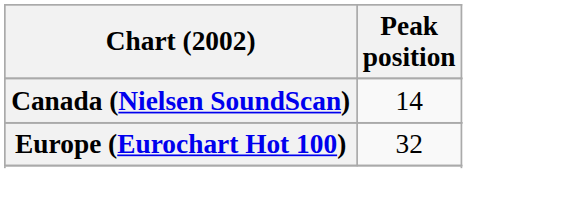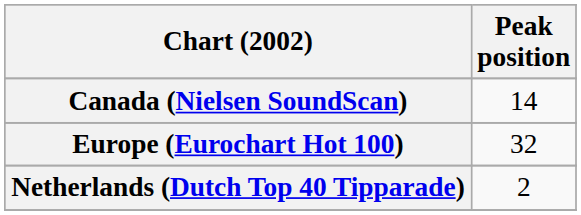 <table class="wikitable sortable plainrowheaders" style="text-align:center">
 <tr>
 <th>Chart (2002)</th>
 <th>Peak<br>position</th>
 </tr>
 <tr>
 </tr>
 <tr>
 </tr>
 <tr>
 </tr>
 <tr>
 </tr>
 <tr>
 <th scope="row">Canada (<a href='#'>Nielsen SoundScan</a>)</th>
 <td>14</td>
 </tr>
 <tr>
 </tr>
 <tr>
 <th scope="row">Europe (<a href='#'>Eurochart Hot 100</a>)</th>
 <td>32</td>
 </tr>
 <tr>
 </tr>
 <tr>
 </tr>
 <tr>
 </tr>
 <tr>
+<th scope="row">Netherlands (<a href='#'>Dutch Top 40 Tipparade</a>)</th>
+<td align="center">2</td>
+</tr>
+<tr>
 </tr>
 <tr>
 </tr>
 <tr>
 </tr>
 <tr>
 </tr>
 <tr>
 </tr>
 <tr>
 </tr>
 <tr>
 </tr>
 <tr>
 </tr>
 <tr>
 </tr>
 <tr>
 </tr>
 <tr>
 </tr>
 </table>
